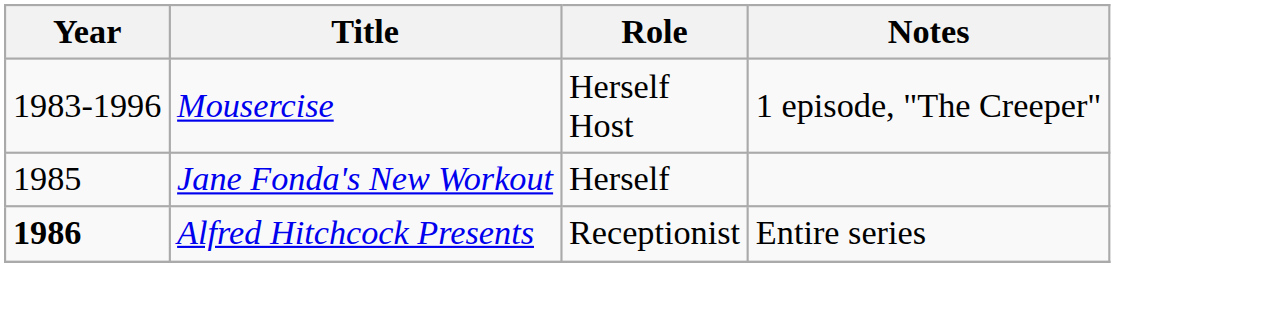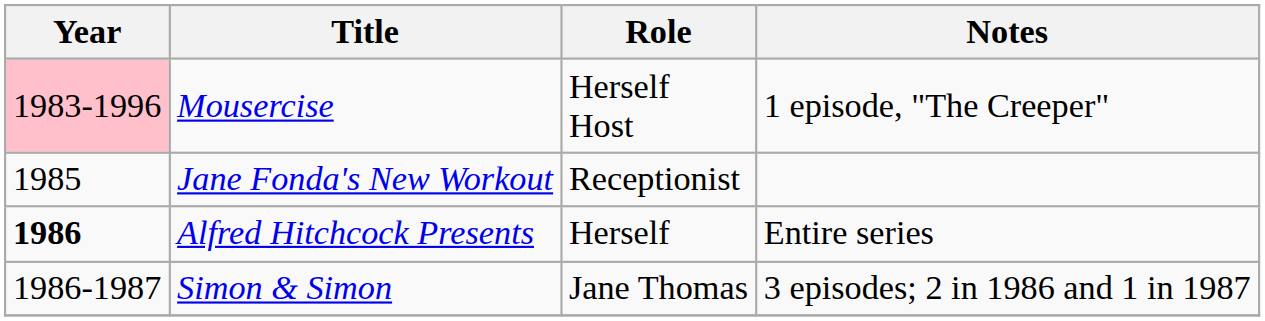 <table class="wikitable sortable">
 <tr>
 <th>Year</th>
 <th>Title</th>
 <th>Role</th>
 <th>Notes</th>
 </tr>
 <tr>
-<td>1983-1996</td>
+<td style="background: pink;">1983-1996</td>
 <td><em><a href='#'>Mousercise</a></em></td>
 <td>Herself<br>Host</td>
 <td>1 episode, "The Creeper"</td>
 </tr>
 <tr>
 <td>1985</td>
 <td><em><a href='#'>Jane Fonda's New Workout</a></em></td>
-<td>Herself</td>
+<td>Receptionist</td>
 <td></td>
 </tr>
 <tr>
 <td><strong>1986</strong></td>
 <td><em><a href='#'>Alfred Hitchcock Presents</a></em></td>
-<td>Receptionist</td>
+<td>Herself</td>
 <td>Entire series</td>
+</tr>
+<tr>
+<td>1986-1987</td>
+<td><em><a href='#'>Simon & Simon</a></em></td>
+<td>Jane Thomas</td>
+<td>3 episodes; 2 in 1986 and 1 in 1987</td>
 </tr>
 <tr>
 </tr>
 </table>
